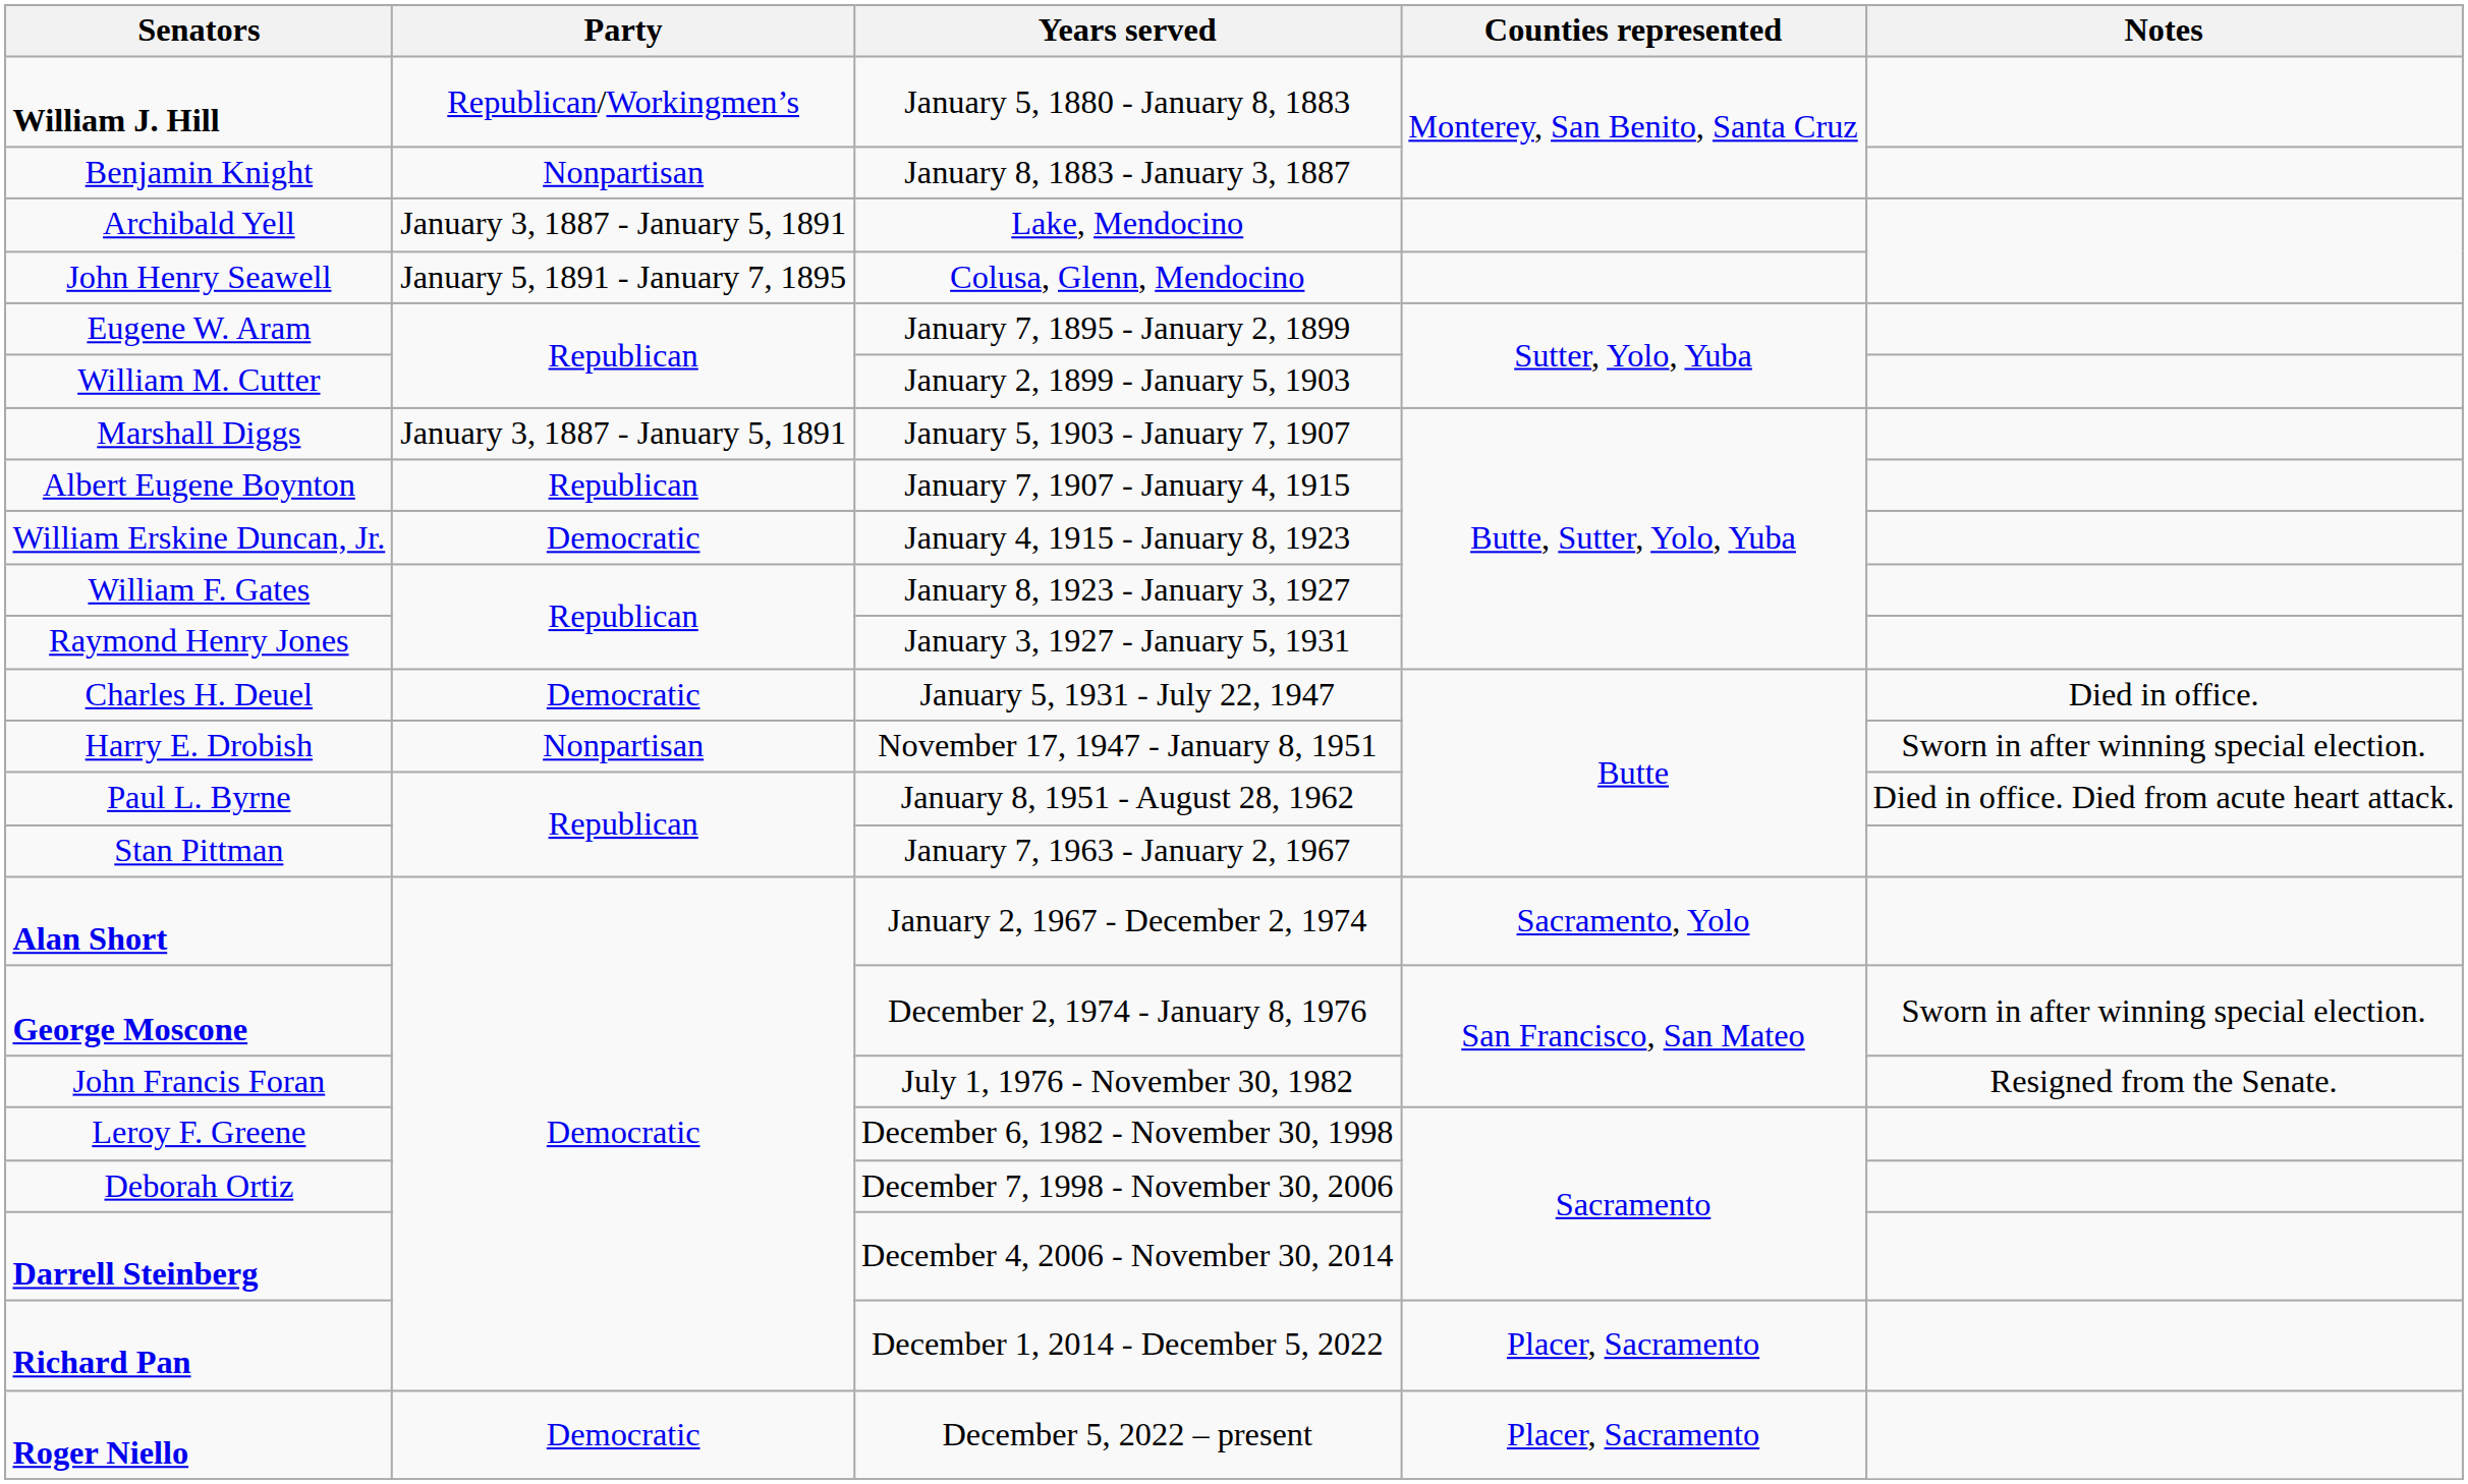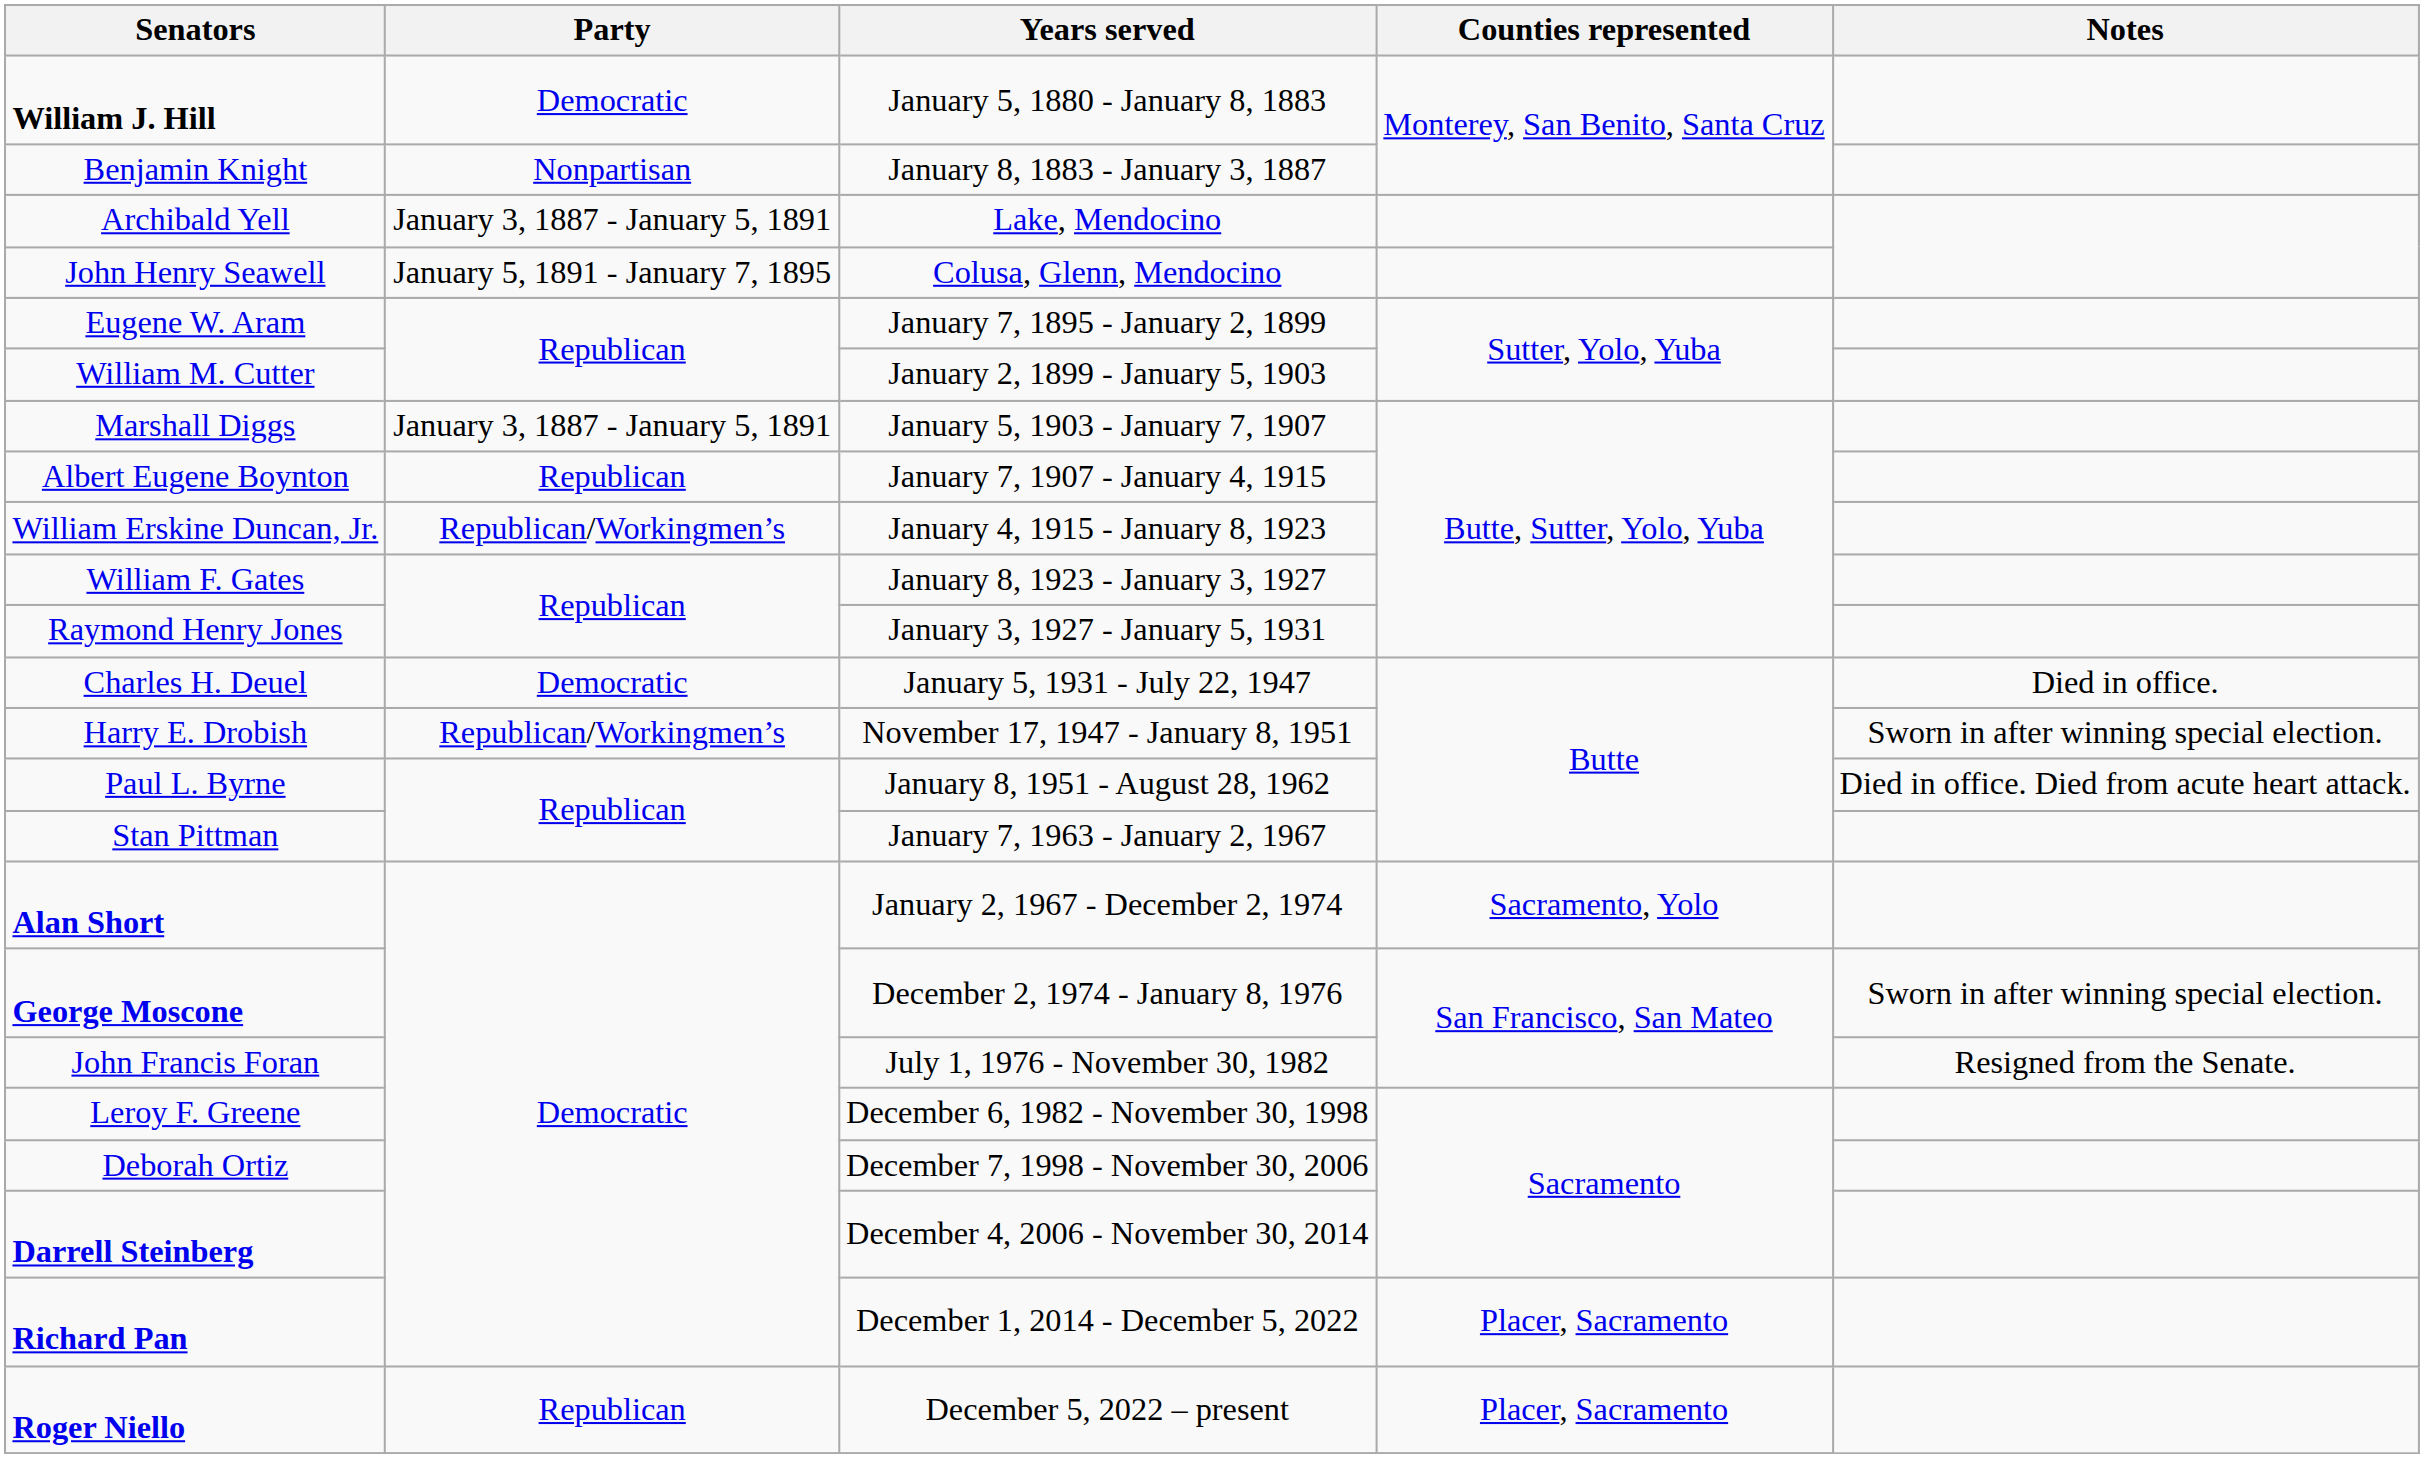 <table class=wikitable style="text-align:center">
 <tr>
 <th>Senators</th>
 <th>Party</th>
 <th>Years served</th>
 <th>Counties represented</th>
 <th>Notes</th>
 </tr>
 <tr>
 <td align=left><br><strong>William J. Hill</strong></td>
-<td><a href='#'>Republican</a>/<a href='#'>Workingmen’s</a></td>
+<td><a href='#'>Democratic</a></td>
 <td>January 5, 1880 - January 8, 1883</td>
 <td rowspan=2><a href='#'>Monterey</a>, <a href='#'>San Benito</a>, <a href='#'>Santa Cruz</a></td>
 <td></td>
 </tr>
 <tr>
 <td><a href='#'>Benjamin Knight</a></td>
 <td><a href='#'>Nonpartisan</a></td>
 <td>January 8, 1883 - January 3, 1887</td>
 <td></td>
 </tr>
 <tr>
 <td><a href='#'>Archibald Yell</a></td>
 <td>January 3, 1887 - January 5, 1891</td>
 <td rowspan=2><a href='#'>Lake</a>, <a href='#'>Mendocino</a></td>
 <td></td>
 </tr>
 <tr>
 <td rowspan=2><a href='#'>John Henry Seawell</a></td>
 <td rowspan=2>January 5, 1891 - January 7, 1895</td>
 <td rowspan=2></td>
 </tr>
 <tr>
 <td><a href='#'>Colusa</a>, <a href='#'>Glenn</a>, <a href='#'>Mendocino</a></td>
 </tr>
 <tr>
 <td><a href='#'>Eugene W. Aram</a></td>
 <td rowspan=2 ><a href='#'>Republican</a></td>
 <td>January 7, 1895 - January 2, 1899</td>
 <td rowspan=2><a href='#'>Sutter</a>, <a href='#'>Yolo</a>, <a href='#'>Yuba</a></td>
 <td></td>
 </tr>
 <tr>
 <td><a href='#'>William M. Cutter</a></td>
 <td>January 2, 1899 - January 5, 1903</td>
 <td></td>
 </tr>
 <tr>
 <td><a href='#'>Marshall Diggs</a></td>
 <td>January 3, 1887 - January 5, 1891</td>
 <td>January 5, 1903 - January 7, 1907</td>
 <td rowspan=5><a href='#'>Butte</a>, <a href='#'>Sutter</a>, <a href='#'>Yolo</a>, <a href='#'>Yuba</a></td>
 <td></td>
 </tr>
 <tr>
 <td><a href='#'>Albert Eugene Boynton</a></td>
 <td><a href='#'>Republican</a></td>
 <td>January 7, 1907 - January 4, 1915</td>
 <td></td>
 </tr>
 <tr>
 <td><a href='#'>William Erskine Duncan, Jr.</a></td>
-<td><a href='#'>Democratic</a></td>
+<td><a href='#'>Republican</a>/<a href='#'>Workingmen’s</a></td>
 <td>January 4, 1915 - January 8, 1923</td>
 <td></td>
 </tr>
 <tr>
 <td><a href='#'>William F. Gates</a></td>
 <td rowspan=2 ><a href='#'>Republican</a></td>
 <td>January 8, 1923 - January 3, 1927</td>
 <td></td>
 </tr>
 <tr>
 <td><a href='#'>Raymond Henry Jones</a></td>
 <td>January 3, 1927 - January 5, 1931</td>
 <td></td>
 </tr>
 <tr>
 <td><a href='#'>Charles H. Deuel</a></td>
 <td><a href='#'>Democratic</a></td>
 <td>January 5, 1931 - July 22, 1947</td>
 <td rowspan=4><a href='#'>Butte</a></td>
 <td>Died in office.</td>
 </tr>
 <tr>
 <td><a href='#'>Harry E. Drobish</a></td>
-<td><a href='#'>Nonpartisan</a></td>
+<td><a href='#'>Republican</a>/<a href='#'>Workingmen’s</a></td>
 <td>November 17, 1947 - January 8, 1951</td>
 <td>Sworn in after winning special election.</td>
 </tr>
 <tr>
 <td><a href='#'>Paul L. Byrne</a></td>
 <td rowspan=2 ><a href='#'>Republican</a></td>
 <td>January 8, 1951 - August 28, 1962</td>
 <td>Died in office. Died from acute heart attack.</td>
 </tr>
 <tr>
 <td><a href='#'>Stan Pittman</a></td>
 <td>January 7, 1963 - January 2, 1967</td>
 <td></td>
 </tr>
 <tr>
 <td align=left><br><strong><a href='#'>Alan Short</a></strong></td>
 <td rowspan=7 ><a href='#'>Democratic</a></td>
 <td>January 2, 1967 - December 2, 1974</td>
 <td><a href='#'>Sacramento</a>, <a href='#'>Yolo</a></td>
 <td></td>
 </tr>
 <tr>
 <td align=left><br><strong><a href='#'>George Moscone</a></strong></td>
 <td>December 2, 1974 - January 8, 1976</td>
 <td rowspan=2><a href='#'>San Francisco</a>, <a href='#'>San Mateo</a></td>
 <td>Sworn in after winning special election.</td>
 </tr>
 <tr>
 <td><a href='#'>John Francis Foran</a></td>
 <td>July 1, 1976 - November 30, 1982</td>
 <td>Resigned from the Senate.</td>
 </tr>
 <tr>
 <td><a href='#'>Leroy F. Greene</a></td>
 <td>December 6, 1982 - November 30, 1998</td>
 <td rowspan=3><a href='#'>Sacramento</a></td>
 <td></td>
 </tr>
 <tr>
 <td><a href='#'>Deborah Ortiz</a></td>
 <td>December 7, 1998 - November 30, 2006</td>
 <td></td>
 </tr>
 <tr>
 <td align=left><br><strong><a href='#'>Darrell Steinberg</a></strong></td>
 <td>December 4, 2006 - November 30, 2014</td>
 <td></td>
 </tr>
 <tr>
 <td align=left><br><strong><a href='#'>Richard Pan</a></strong></td>
 <td>December 1, 2014 - December 5, 2022</td>
 <td><a href='#'>Placer</a>, <a href='#'>Sacramento</a></td>
 <td></td>
 </tr>
 <tr>
 <td align=left><br><strong><a href='#'>Roger Niello</a></strong></td>
-<td><a href='#'>Democratic</a></td>
+<td><a href='#'>Republican</a></td>
 <td>December 5, 2022 – present</td>
 <td><a href='#'>Placer</a>, <a href='#'>Sacramento</a></td>
 </tr>
 <tr>
 </tr>
 </table>
